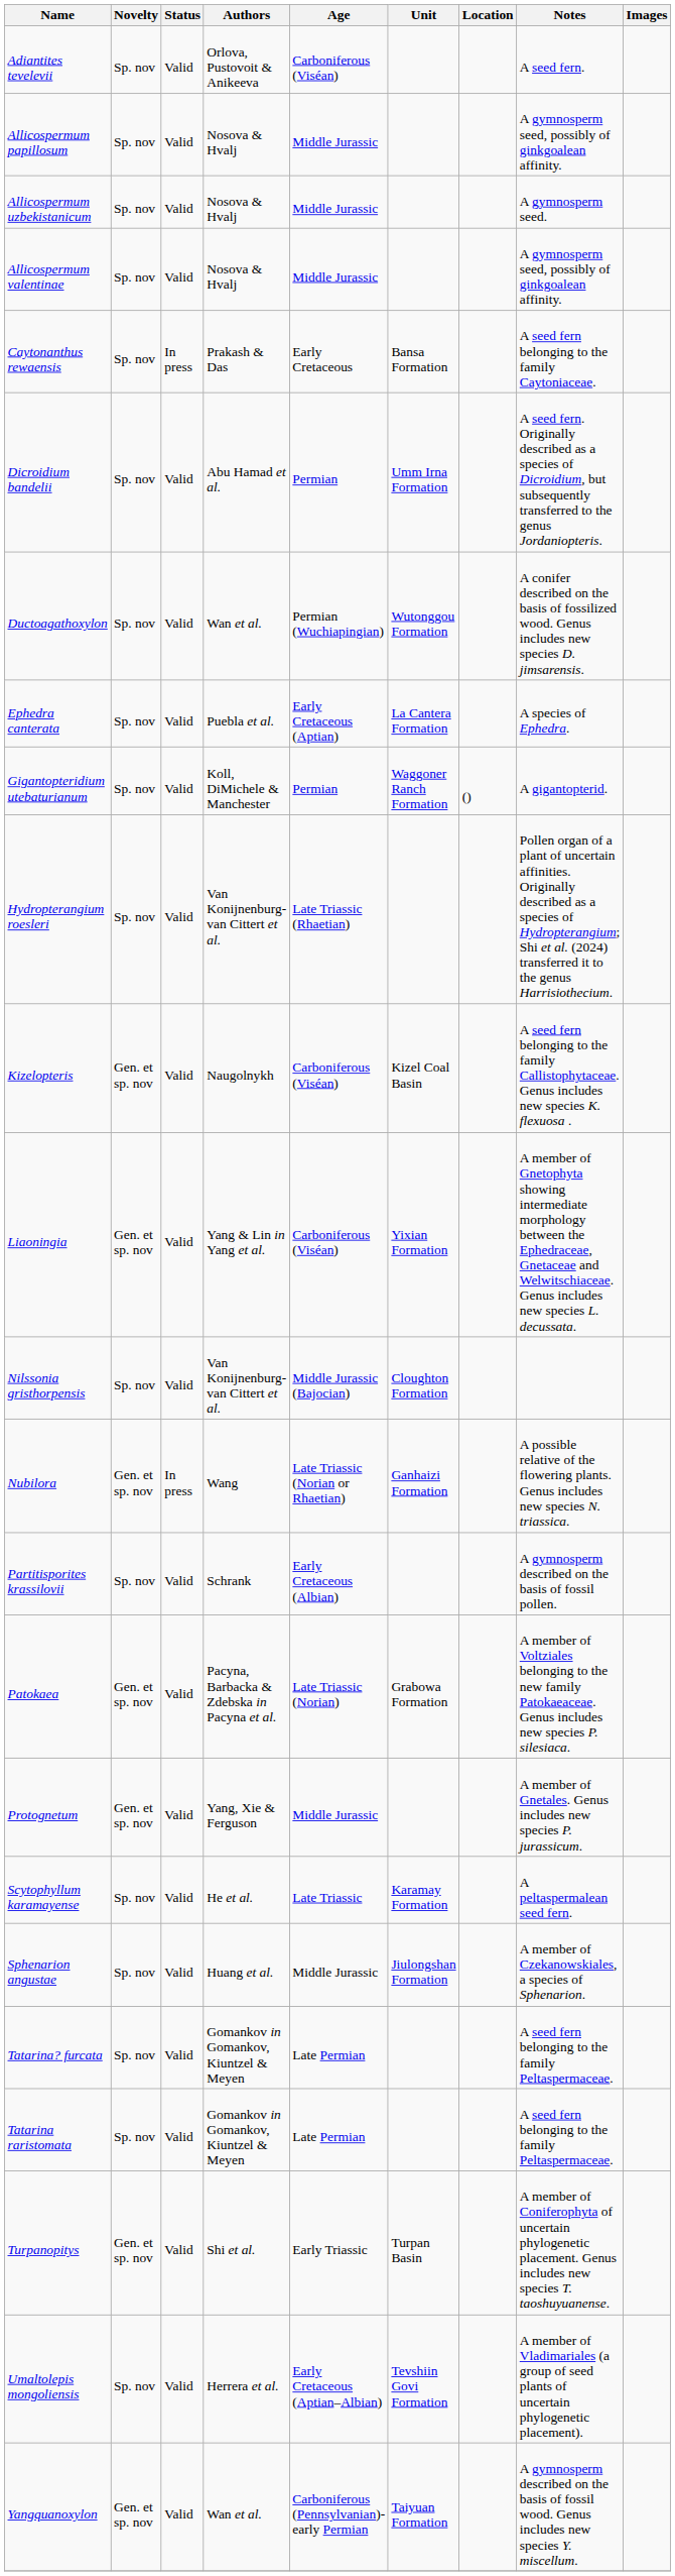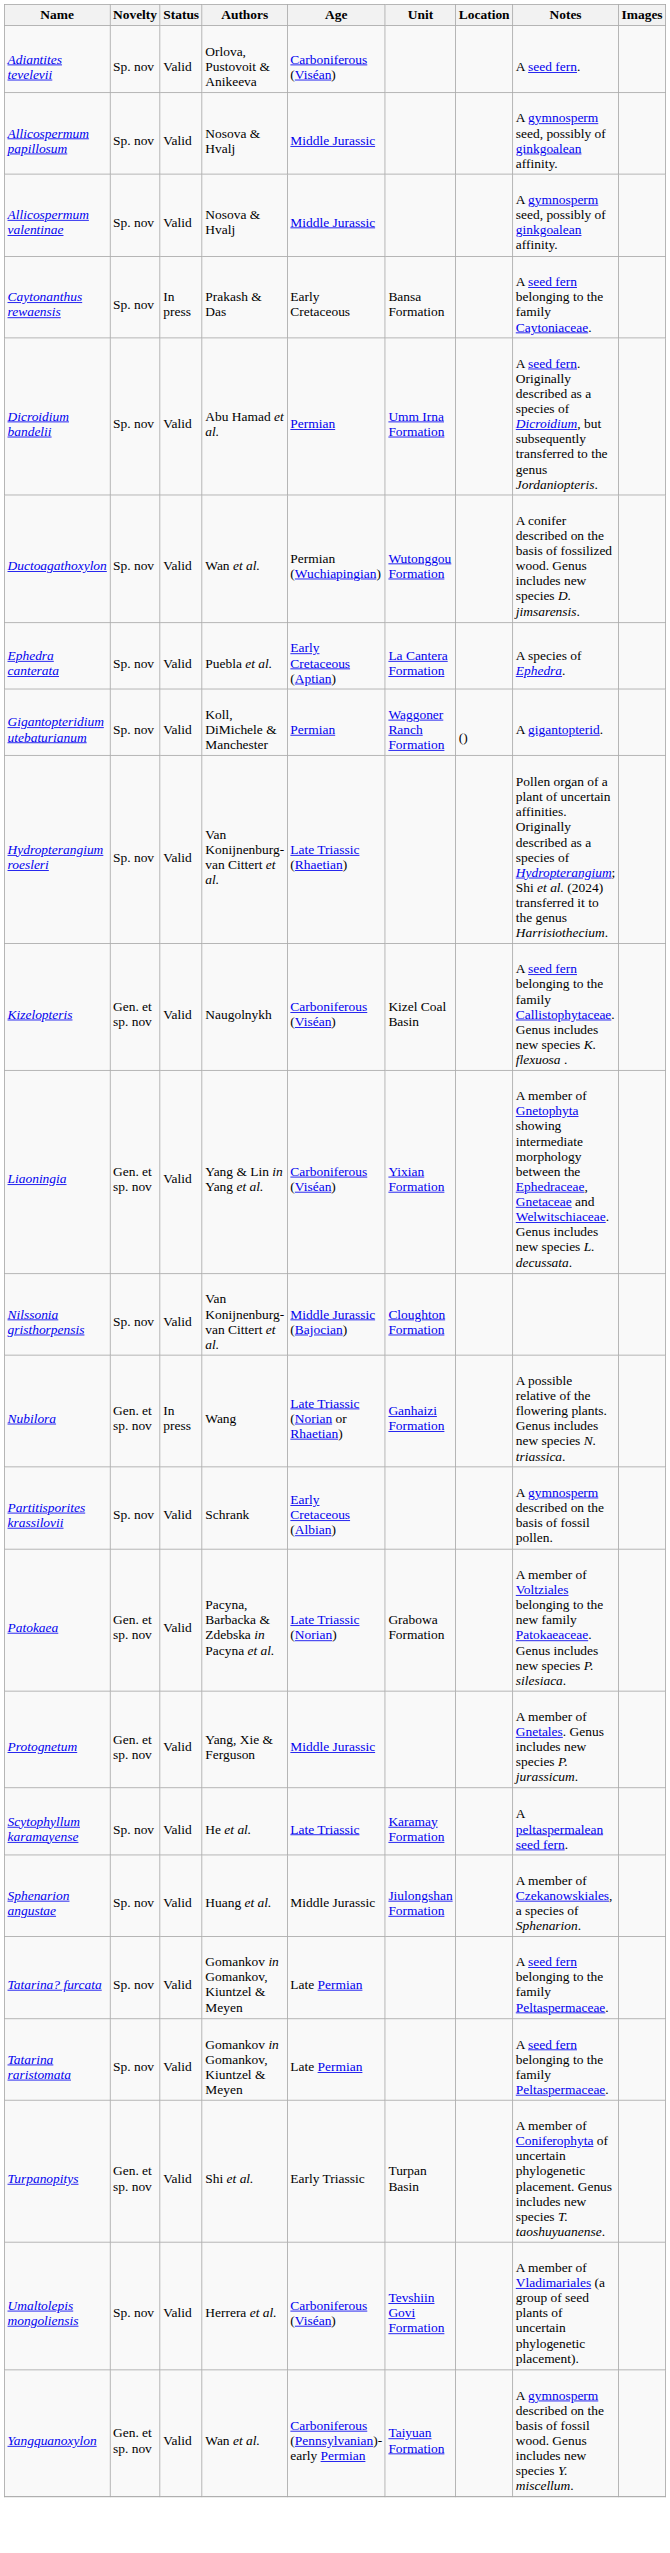 <table class="wikitable sortable" align="center" width="100%">
 <tr>
 <th>Name</th>
 <th>Novelty</th>
 <th>Status</th>
 <th>Authors</th>
 <th>Age</th>
 <th>Unit</th>
 <th>Location</th>
 <th>Notes</th>
 <th>Images</th>
 </tr>
 <tr>
 <td><br><em><a href='#'>Adiantites tevelevii</a></em></td>
 <td><br>Sp. nov</td>
 <td><br>Valid</td>
 <td><br>Orlova, Pustovoit & Anikeeva</td>
 <td><br><a href='#'>Carboniferous</a> (<a href='#'>Viséan</a>)</td>
 <td></td>
 <td><br></td>
 <td><br>A <a href='#'>seed fern</a>.</td>
 <td></td>
 </tr>
 <tr>
 <td><br><em><a href='#'>Allicospermum papillosum</a></em></td>
 <td><br>Sp. nov</td>
 <td><br>Valid</td>
 <td><br>Nosova & Hvalj</td>
 <td><br><a href='#'>Middle Jurassic</a></td>
 <td></td>
 <td><br></td>
 <td><br>A <a href='#'>gymnosperm</a> seed, possibly of <a href='#'>ginkgoalean</a> affinity.</td>
-<td></td>
-</tr>
-<tr>
-<td><br><em><a href='#'>Allicospermum uzbekistanicum</a></em></td>
-<td><br>Sp. nov</td>
-<td><br>Valid</td>
-<td><br>Nosova & Hvalj</td>
-<td><br><a href='#'>Middle Jurassic</a></td>
-<td></td>
-<td><br></td>
-<td><br>A <a href='#'>gymnosperm</a> seed.</td>
 <td></td>
 </tr>
 <tr>
 <td><br><em><a href='#'>Allicospermum valentinae</a></em></td>
 <td><br>Sp. nov</td>
 <td><br>Valid</td>
 <td><br>Nosova & Hvalj</td>
 <td><br><a href='#'>Middle Jurassic</a></td>
 <td></td>
 <td><br></td>
 <td><br>A <a href='#'>gymnosperm</a> seed, possibly of <a href='#'>ginkgoalean</a> affinity.</td>
 <td></td>
 </tr>
 <tr>
 <td><br><em><a href='#'>Caytonanthus rewaensis</a></em></td>
 <td><br>Sp. nov</td>
 <td><br>In press</td>
 <td><br>Prakash & Das</td>
 <td><br>Early Cretaceous</td>
 <td><br>Bansa Formation</td>
 <td><br></td>
 <td><br>A <a href='#'>seed fern</a> belonging to the family <a href='#'>Caytoniaceae</a>.</td>
 <td></td>
 </tr>
 <tr>
 <td><br><em><a href='#'>Dicroidium bandelii</a></em></td>
 <td><br>Sp. nov</td>
 <td><br>Valid</td>
 <td><br>Abu Hamad <em>et al.</em></td>
 <td><br><a href='#'>Permian</a></td>
 <td><br><a href='#'>Umm Irna Formation</a></td>
 <td><br></td>
 <td><br>A <a href='#'>seed fern</a>. Originally described as a species of <em><a href='#'>Dicroidium</a></em>, but subsequently transferred to the genus <em>Jordaniopteris</em>.</td>
 <td></td>
 </tr>
 <tr>
 <td><br><em><a href='#'>Ductoagathoxylon</a></em></td>
 <td><br>Sp. nov</td>
 <td><br>Valid</td>
 <td><br>Wan <em>et al.</em></td>
 <td><br>Permian (<a href='#'>Wuchiapingian</a>)</td>
 <td><br><a href='#'>Wutonggou Formation</a></td>
 <td><br></td>
 <td><br>A conifer described on the basis of fossilized wood. Genus includes new species <em>D. jimsarensis</em>.</td>
 <td></td>
 </tr>
 <tr>
 <td><br><em><a href='#'>Ephedra canterata</a></em></td>
 <td><br>Sp. nov</td>
 <td><br>Valid</td>
 <td><br>Puebla <em>et al.</em></td>
 <td><br><a href='#'>Early Cretaceous</a> (<a href='#'>Aptian</a>)</td>
 <td><br><a href='#'>La Cantera Formation</a></td>
 <td><br></td>
 <td><br>A species of <em><a href='#'>Ephedra</a></em>.</td>
 <td></td>
 </tr>
 <tr>
 <td><br><em><a href='#'>Gigantopteridium utebaturianum</a></em></td>
 <td><br>Sp. nov</td>
 <td><br>Valid</td>
 <td><br>Koll, DiMichele & Manchester</td>
 <td><br><a href='#'>Permian</a></td>
 <td><br><a href='#'>Waggoner Ranch Formation</a></td>
 <td><br><br>()</td>
 <td><br>A <a href='#'>gigantopterid</a>.</td>
 <td></td>
 </tr>
 <tr>
 <td><br><em><a href='#'>Hydropterangium roesleri</a></em></td>
 <td><br>Sp. nov</td>
 <td><br>Valid</td>
 <td><br>Van Konijnenburg-van Cittert <em>et al.</em></td>
 <td><br><a href='#'>Late Triassic</a> (<a href='#'>Rhaetian</a>)</td>
 <td></td>
 <td><br></td>
 <td><br>Pollen organ of a plant of uncertain affinities. Originally described as a species of <em><a href='#'>Hydropterangium</a></em>; Shi <em>et al.</em> (2024) transferred it to the genus <em>Harrisiothecium</em>.</td>
 <td></td>
 </tr>
 <tr>
 <td><br><em><a href='#'>Kizelopteris</a></em></td>
 <td><br>Gen. et sp. nov</td>
 <td><br>Valid</td>
 <td><br>Naugolnykh</td>
 <td><br><a href='#'>Carboniferous</a> (<a href='#'>Viséan</a>)</td>
 <td><br>Kizel Coal Basin</td>
 <td><br></td>
 <td><br>A <a href='#'>seed fern</a> belonging to the family <a href='#'>Callistophytaceae</a>. Genus includes new species <em>K. flexuosa </em>.</td>
 <td></td>
 </tr>
 <tr>
 <td><br><em><a href='#'>Liaoningia</a></em></td>
 <td><br>Gen. et sp. nov</td>
 <td><br>Valid</td>
 <td><br>Yang & Lin <em>in</em> Yang <em>et al.</em></td>
 <td><br><a href='#'>Carboniferous</a> (<a href='#'>Viséan</a>)</td>
 <td><br><a href='#'>Yixian Formation</a></td>
 <td><br></td>
 <td><br>A member of <a href='#'>Gnetophyta</a> showing intermediate morphology between the <a href='#'>Ephedraceae</a>, <a href='#'>Gnetaceae</a> and <a href='#'>Welwitschiaceae</a>. Genus includes new species <em>L. decussata</em>.</td>
 <td></td>
 </tr>
 <tr>
 <td><br><em><a href='#'>Nilssonia gristhorpensis</a></em></td>
 <td><br>Sp. nov</td>
 <td><br>Valid</td>
 <td><br>Van Konijnenburg-van Cittert <em>et al.</em></td>
 <td><br><a href='#'>Middle Jurassic</a> (<a href='#'>Bajocian</a>)</td>
 <td><br><a href='#'>Cloughton Formation</a></td>
 <td><br></td>
 <td></td>
 <td></td>
 </tr>
 <tr>
 <td><br><em><a href='#'>Nubilora</a></em></td>
 <td><br>Gen. et sp. nov</td>
 <td><br>In press</td>
 <td><br>Wang</td>
 <td><br><a href='#'>Late Triassic</a> (<a href='#'>Norian</a> or <a href='#'>Rhaetian</a>)</td>
 <td><br><a href='#'>Ganhaizi Formation</a></td>
 <td><br></td>
 <td><br>A possible relative of the flowering plants. Genus includes new species <em>N. triassica</em>.</td>
 <td></td>
 </tr>
 <tr>
 <td><br><em><a href='#'>Partitisporites krassilovii</a></em></td>
 <td><br>Sp. nov</td>
 <td><br>Valid</td>
 <td><br>Schrank</td>
 <td><br><a href='#'>Early Cretaceous</a> (<a href='#'>Albian</a>)</td>
 <td></td>
 <td><br></td>
 <td><br>A <a href='#'>gymnosperm</a> described on the basis of fossil pollen.</td>
 <td></td>
 </tr>
 <tr>
 <td><br><em><a href='#'>Patokaea</a></em></td>
 <td><br>Gen. et sp. nov</td>
 <td><br>Valid</td>
 <td><br>Pacyna, Barbacka & Zdebska <em>in</em> Pacyna <em>et al.</em></td>
 <td><br><a href='#'>Late Triassic</a> (<a href='#'>Norian</a>)</td>
 <td><br>Grabowa Formation</td>
 <td><br></td>
 <td><br>A member of <a href='#'>Voltziales</a> belonging to the new family <a href='#'>Patokaeaceae</a>. Genus includes new species <em>P. silesiaca</em>.</td>
 <td></td>
 </tr>
 <tr>
 <td><br><em><a href='#'>Protognetum</a></em></td>
 <td><br>Gen. et sp. nov</td>
 <td><br>Valid</td>
 <td><br>Yang, Xie & Ferguson</td>
 <td><br><a href='#'>Middle Jurassic</a></td>
 <td></td>
 <td><br></td>
 <td><br>A member of <a href='#'>Gnetales</a>. Genus includes new species <em>P. jurassicum</em>.</td>
 <td></td>
 </tr>
 <tr>
 <td><br><em><a href='#'>Scytophyllum karamayense</a></em></td>
 <td><br>Sp. nov</td>
 <td><br>Valid</td>
 <td><br>He <em>et al.</em></td>
 <td><br><a href='#'>Late Triassic</a></td>
 <td><br><a href='#'>Karamay Formation</a></td>
 <td><br></td>
 <td><br>A <a href='#'>peltaspermalean</a> <a href='#'>seed fern</a>.</td>
 <td></td>
 </tr>
 <tr>
 <td><br><em><a href='#'>Sphenarion angustae</a></em></td>
 <td><br>Sp. nov</td>
 <td><br>Valid</td>
 <td><br>Huang <em>et al.</em></td>
 <td><br>Middle Jurassic</td>
 <td><br><a href='#'>Jiulongshan Formation</a></td>
 <td><br></td>
 <td><br>A member of <a href='#'>Czekanowskiales</a>, a species of <em>Sphenarion</em>.</td>
 <td></td>
 </tr>
 <tr>
 <td><br><em><a href='#'>Tatarina? furcata</a></em></td>
 <td><br>Sp. nov</td>
 <td><br>Valid</td>
 <td><br>Gomankov <em>in</em> Gomankov, Kiuntzel & Meyen</td>
 <td><br>Late <a href='#'>Permian</a></td>
 <td></td>
 <td><br></td>
 <td><br>A <a href='#'>seed fern</a> belonging to the family <a href='#'>Peltaspermaceae</a>.</td>
 <td></td>
 </tr>
 <tr>
 <td><br><em><a href='#'>Tatarina raristomata</a></em></td>
 <td><br>Sp. nov</td>
 <td><br>Valid</td>
 <td><br>Gomankov <em>in</em> Gomankov, Kiuntzel & Meyen</td>
 <td><br>Late <a href='#'>Permian</a></td>
 <td></td>
 <td><br></td>
 <td><br>A <a href='#'>seed fern</a> belonging to the family <a href='#'>Peltaspermaceae</a>.</td>
 <td></td>
 </tr>
 <tr>
 <td><br><em><a href='#'>Turpanopitys</a></em></td>
 <td><br>Gen. et sp. nov</td>
 <td><br>Valid</td>
 <td><br>Shi <em>et al.</em></td>
 <td><br>Early Triassic</td>
 <td><br>Turpan Basin</td>
 <td><br></td>
 <td><br>A member of <a href='#'>Coniferophyta</a> of uncertain phylogenetic placement. Genus includes new species <em>T. taoshuyuanense</em>.</td>
 <td></td>
 </tr>
 <tr>
 <td><br><em><a href='#'>Umaltolepis mongoliensis</a></em></td>
 <td><br>Sp. nov</td>
 <td><br>Valid</td>
 <td><br>Herrera <em>et al.</em></td>
-<td><br><a href='#'>Early Cretaceous</a> (<a href='#'>Aptian</a>–<a href='#'>Albian</a>)</td>
+<td><br><a href='#'>Carboniferous</a> (<a href='#'>Viséan</a>)</td>
 <td><br><a href='#'>Tevshiin Govi Formation</a></td>
 <td><br></td>
 <td><br>A member of <a href='#'>Vladimariales</a> (a group of seed plants of uncertain phylogenetic placement).</td>
 <td></td>
 </tr>
 <tr>
 <td><br><em><a href='#'>Yangquanoxylon</a></em></td>
 <td><br>Gen. et sp. nov</td>
 <td><br>Valid</td>
 <td><br>Wan <em>et al.</em></td>
 <td><br><a href='#'>Carboniferous</a> (<a href='#'>Pennsylvanian</a>)-early <a href='#'>Permian</a></td>
 <td><br><a href='#'>Taiyuan Formation</a></td>
 <td><br></td>
 <td><br>A <a href='#'>gymnosperm</a> described on the basis of fossil wood. Genus includes new species <em>Y. miscellum</em>.</td>
 <td></td>
 </tr>
 <tr>
 </tr>
 </table>
